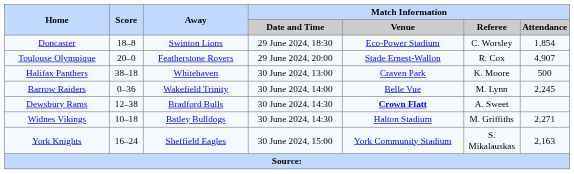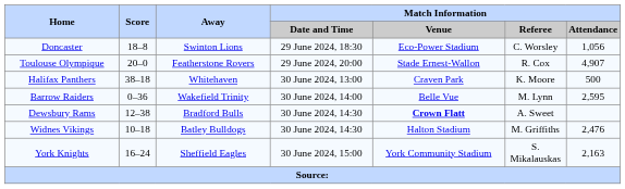 <table border=1 style="border-collapse:collapse; font-size:90%; text-align:center;" cellpadding=3 cellspacing=0 width=100%>
 <tr bgcolor=#C1D8FF>
 <th scope="col" rowspan=2 width=19%>Home</th>
 <th scope="col" rowspan=2 width=6%>Score</th>
 <th scope="col" rowspan=2 width=19%>Away</th>
 <th colspan=6>Match Information</th>
 </tr>
 <tr bgcolor=#CCCCCC>
 <th scope="col" width=17%>Date and Time</th>
 <th scope="col" width=22%>Venue</th>
 <th scope="col" width=10%>Referee</th>
 <th scope="col" width=7%>Attendance</th>
 </tr>
 <tr bgcolor=#F5FAFF>
 <td> <a href='#'>Doncaster</a></td>
 <td>18–8</td>
 <td> <a href='#'>Swinton Lions</a></td>
 <td>29 June 2024, 18:30</td>
 <td><a href='#'>Eco-Power Stadium</a></td>
 <td>C. Worsley</td>
-<td>1,854</td>
+<td>1,056</td>
 </tr>
 <tr bgcolor=#F5FAFF>
 <td> <a href='#'>Toulouse Olympique</a></td>
 <td>20–0</td>
 <td> <a href='#'>Featherstone Rovers</a></td>
 <td>29 June 2024, 20:00</td>
 <td><a href='#'>Stade Ernest-Wallon</a></td>
 <td>R. Cox</td>
 <td>4,907</td>
 </tr>
 <tr bgcolor=#F5FAFF>
 <td> <a href='#'>Halifax Panthers</a></td>
 <td>38–18</td>
 <td> <a href='#'>Whitehaven</a></td>
 <td>30 June 2024, 13:00</td>
 <td><a href='#'>Craven Park</a></td>
 <td>K. Moore</td>
 <td>500</td>
 </tr>
 <tr bgcolor=#F5FAFF>
 <td> <a href='#'>Barrow Raiders</a></td>
 <td>0–36</td>
 <td> <a href='#'>Wakefield Trinity</a></td>
 <td>30 June 2024, 14:00</td>
 <td><a href='#'>Belle Vue</a></td>
 <td>M. Lynn</td>
-<td>2,245</td>
+<td>2,595</td>
 </tr>
 <tr bgcolor=#F5FAFF>
 <td> <a href='#'>Dewsbury Rams</a></td>
 <td>12–38</td>
 <td> <a href='#'>Bradford Bulls</a></td>
 <td>30 June 2024, 14:30</td>
 <td><strong><a href='#'>Crown Flatt</a></strong></td>
 <td>A. Sweet</td>
 <td></td>
 </tr>
 <tr bgcolor=#F5FAFF>
 <td> <a href='#'>Widnes Vikings</a></td>
 <td>10–18</td>
 <td> <a href='#'>Batley Bulldogs</a></td>
 <td>30 June 2024, 14:30</td>
 <td><a href='#'>Halton Stadium</a></td>
 <td>M. Griffiths</td>
-<td>2,271</td>
+<td>2,476</td>
 </tr>
 <tr bgcolor=#F5FAFF>
 <td> <a href='#'>York Knights</a></td>
 <td>16–24</td>
 <td> <a href='#'>Sheffield Eagles</a></td>
 <td>30 June 2024, 15:00</td>
 <td><a href='#'>York Community Stadium</a></td>
 <td>S. Mikalauskas</td>
 <td>2,163</td>
 </tr>
 <tr style="background:#c1d8ff;">
 <th colspan=7>Source:</th>
 </tr>
 </table>
